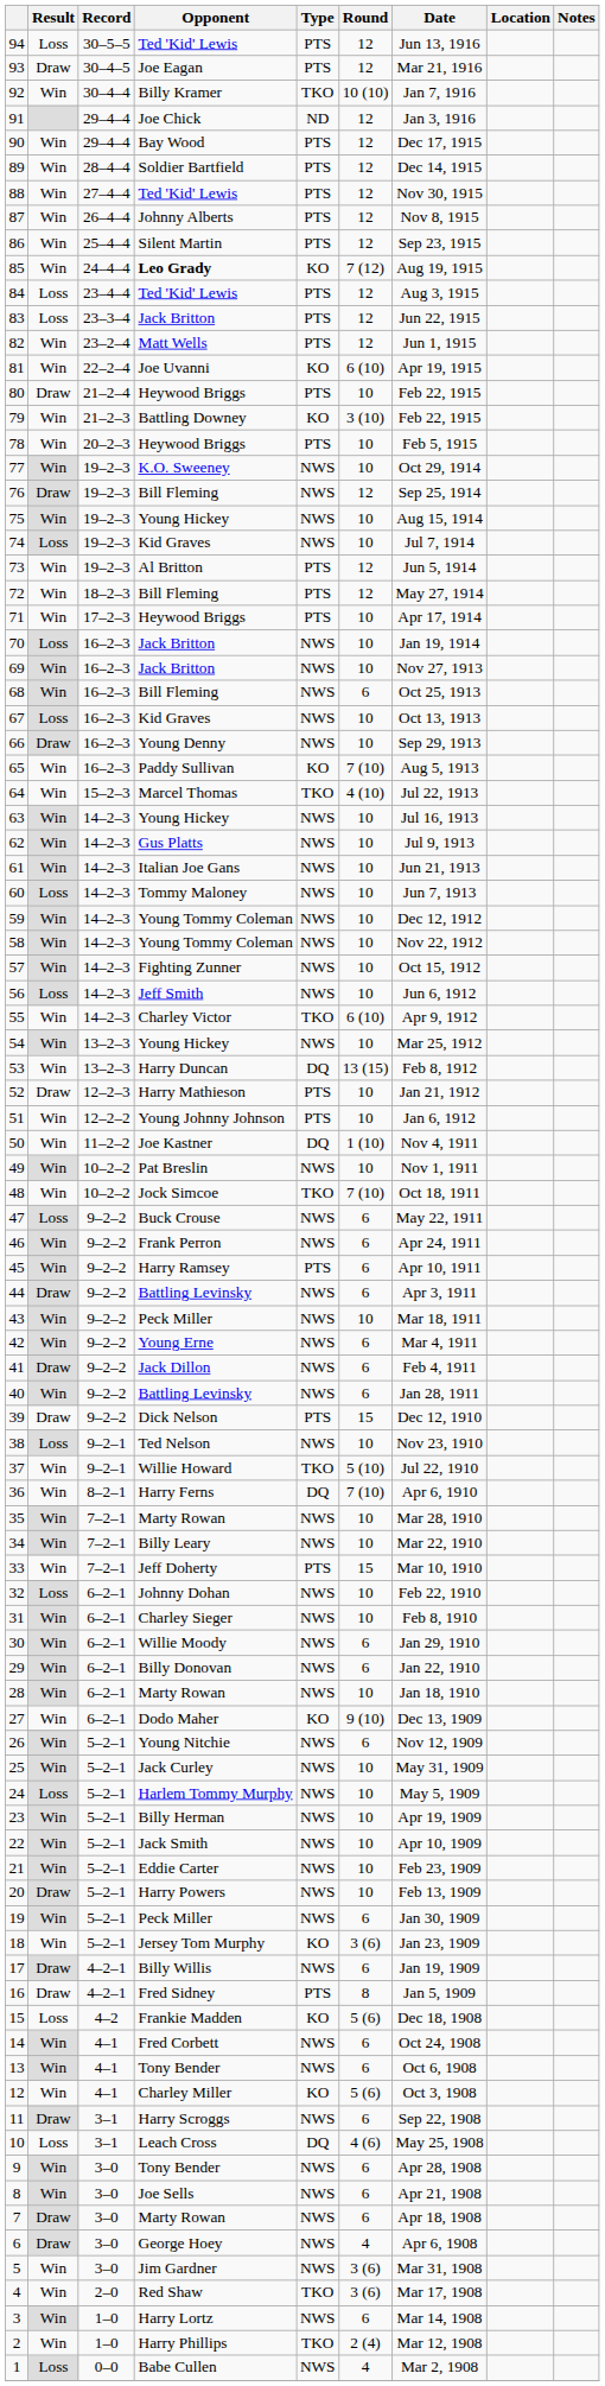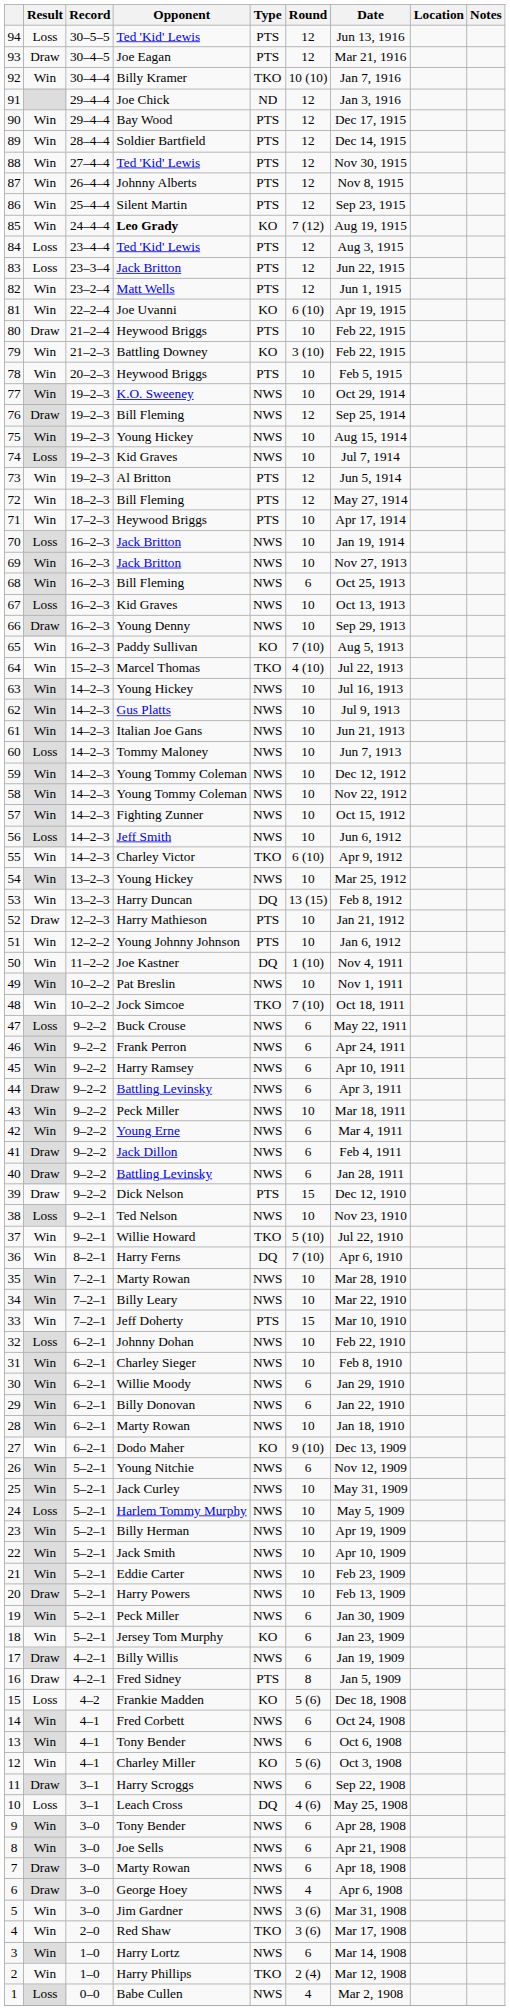 <table class="wikitable mw-collapsible mw-collapsed" style="text-align:center">
 <tr>
 <th></th>
 <th>Result</th>
 <th>Record</th>
 <th>Opponent</th>
 <th>Type</th>
 <th>Round</th>
 <th>Date</th>
 <th>Location</th>
 <th>Notes</th>
 </tr>
 <tr>
 <td>94</td>
 <td>Loss</td>
 <td>30–5–5 </td>
 <td align=left><a href='#'>Ted 'Kid' Lewis</a></td>
 <td>PTS</td>
 <td>12</td>
 <td>Jun 13, 1916</td>
 <td style="text-align:left;"></td>
 <td></td>
 </tr>
 <tr>
 <td>93</td>
 <td>Draw</td>
 <td>30–4–5 </td>
 <td align=left>Joe Eagan</td>
 <td>PTS</td>
 <td>12</td>
 <td>Mar 21, 1916</td>
 <td style="text-align:left;"></td>
 <td></td>
 </tr>
 <tr>
 <td>92</td>
 <td>Win</td>
 <td>30–4–4 </td>
 <td align=left>Billy Kramer</td>
 <td>TKO</td>
 <td>10 (10)</td>
 <td>Jan 7, 1916</td>
 <td style="text-align:left;"></td>
 <td></td>
 </tr>
 <tr>
 <td>91</td>
 <td style="background:#DDD"></td>
 <td>29–4–4 </td>
 <td align=left>Joe Chick</td>
 <td>ND</td>
 <td>12</td>
 <td>Jan 3, 1916</td>
 <td style="text-align:left;"></td>
 <td style="text-align:left;"></td>
 </tr>
 <tr>
 <td>90</td>
 <td>Win</td>
 <td>29–4–4 </td>
 <td align=left>Bay Wood</td>
 <td>PTS</td>
 <td>12</td>
 <td>Dec 17, 1915</td>
 <td style="text-align:left;"></td>
 <td></td>
 </tr>
 <tr>
 <td>89</td>
 <td>Win</td>
 <td>28–4–4 </td>
 <td align=left>Soldier Bartfield</td>
 <td>PTS</td>
 <td>12</td>
 <td>Dec 14, 1915</td>
 <td style="text-align:left;"></td>
 <td></td>
 </tr>
 <tr>
 <td>88</td>
 <td>Win</td>
 <td>27–4–4 </td>
 <td align=left><a href='#'>Ted 'Kid' Lewis</a></td>
 <td>PTS</td>
 <td>12</td>
 <td>Nov 30, 1915</td>
 <td style="text-align:left;"></td>
 <td></td>
 </tr>
 <tr>
 <td>87</td>
 <td>Win</td>
 <td>26–4–4 </td>
 <td align=left>Johnny Alberts</td>
 <td>PTS</td>
 <td>12</td>
 <td>Nov 8, 1915</td>
 <td style="text-align:left;"></td>
 <td></td>
 </tr>
 <tr>
 <td>86</td>
 <td>Win</td>
 <td>25–4–4 </td>
 <td align=left>Silent Martin</td>
 <td>PTS</td>
 <td>12</td>
 <td>Sep 23, 1915</td>
 <td style="text-align:left;"></td>
 <td></td>
 </tr>
 <tr>
 <td>85</td>
 <td>Win</td>
 <td>24–4–4 </td>
 <td align=left><strong>Leo Grady</strong></td>
 <td>KO</td>
 <td>7 (12)</td>
 <td>Aug 19, 1915</td>
 <td style="text-align:left;"></td>
 <td></td>
 </tr>
 <tr>
 <td>84</td>
 <td>Loss</td>
 <td>23–4–4 </td>
 <td align=left><a href='#'>Ted 'Kid' Lewis</a></td>
 <td>PTS</td>
 <td>12</td>
 <td>Aug 3, 1915</td>
 <td style="text-align:left;"></td>
 <td></td>
 </tr>
 <tr>
 <td>83</td>
 <td>Loss</td>
 <td>23–3–4 </td>
 <td align=left><a href='#'>Jack Britton</a></td>
 <td>PTS</td>
 <td>12</td>
 <td>Jun 22, 1915</td>
 <td style="text-align:left;"></td>
 <td style="text-align:left;"></td>
 </tr>
 <tr>
 <td>82</td>
 <td>Win</td>
 <td>23–2–4 </td>
 <td align=left><a href='#'>Matt Wells</a></td>
 <td>PTS</td>
 <td>12</td>
 <td>Jun 1, 1915</td>
 <td style="text-align:left;"></td>
 <td style="text-align:left;"></td>
 </tr>
 <tr>
 <td>81</td>
 <td>Win</td>
 <td>22–2–4 </td>
 <td align=left>Joe Uvanni</td>
 <td>KO</td>
 <td>6 (10)</td>
 <td>Apr 19, 1915</td>
 <td style="text-align:left;"></td>
 <td></td>
 </tr>
 <tr>
 <td>80</td>
 <td>Draw</td>
 <td>21–2–4 </td>
 <td align=left>Heywood Briggs</td>
 <td>PTS</td>
 <td>10</td>
 <td>Feb 22, 1915</td>
 <td style="text-align:left;"></td>
 <td></td>
 </tr>
 <tr>
 <td>79</td>
 <td>Win</td>
 <td>21–2–3 </td>
 <td align=left>Battling Downey</td>
 <td>KO</td>
 <td>3 (10)</td>
 <td>Feb 22, 1915</td>
 <td style="text-align:left;"></td>
 <td></td>
 </tr>
 <tr>
 <td>78</td>
 <td>Win</td>
 <td>20–2–3 </td>
 <td align=left>Heywood Briggs</td>
 <td>PTS</td>
 <td>10</td>
 <td>Feb 5, 1915</td>
 <td style="text-align:left;"></td>
 <td></td>
 </tr>
 <tr>
 <td>77</td>
 <td style="background:#DDD">Win</td>
 <td>19–2–3 </td>
 <td align=left><a href='#'>K.O. Sweeney</a></td>
 <td>NWS</td>
 <td>10</td>
 <td>Oct 29, 1914</td>
 <td style="text-align:left;"></td>
 <td></td>
 </tr>
 <tr>
 <td>76</td>
 <td style="background:#DDD">Draw</td>
 <td>19–2–3 </td>
 <td align=left>Bill Fleming</td>
 <td>NWS</td>
 <td>12</td>
 <td>Sep 25, 1914</td>
 <td style="text-align:left;"></td>
 <td></td>
 </tr>
 <tr>
 <td>75</td>
 <td style="background:#DDD">Win</td>
 <td>19–2–3 </td>
 <td align=left>Young Hickey</td>
 <td>NWS</td>
 <td>10</td>
 <td>Aug 15, 1914</td>
 <td style="text-align:left;"></td>
 <td></td>
 </tr>
 <tr>
 <td>74</td>
 <td style="background:#DDD">Loss</td>
 <td>19–2–3 </td>
 <td align=left>Kid Graves</td>
 <td>NWS</td>
 <td>10</td>
 <td>Jul 7, 1914</td>
 <td style="text-align:left;"></td>
 <td></td>
 </tr>
 <tr>
 <td>73</td>
 <td>Win</td>
 <td>19–2–3 </td>
 <td align=left>Al Britton</td>
 <td>PTS</td>
 <td>12</td>
 <td>Jun 5, 1914</td>
 <td style="text-align:left;"></td>
 <td></td>
 </tr>
 <tr>
 <td>72</td>
 <td>Win</td>
 <td>18–2–3 </td>
 <td align=left>Bill Fleming</td>
 <td>PTS</td>
 <td>12</td>
 <td>May 27, 1914</td>
 <td style="text-align:left;"></td>
 <td></td>
 </tr>
 <tr>
 <td>71</td>
 <td>Win</td>
 <td>17–2–3 </td>
 <td align=left>Heywood Briggs</td>
 <td>PTS</td>
 <td>10</td>
 <td>Apr 17, 1914</td>
 <td style="text-align:left;"></td>
 <td></td>
 </tr>
 <tr>
 <td>70</td>
 <td style="background:#DDD">Loss</td>
 <td>16–2–3 </td>
 <td align=left><a href='#'>Jack Britton</a></td>
 <td>NWS</td>
 <td>10</td>
 <td>Jan 19, 1914</td>
 <td style="text-align:left;"></td>
 <td style="text-align:left;"></td>
 </tr>
 <tr>
 <td>69</td>
 <td style="background:#DDD">Win</td>
 <td>16–2–3 </td>
 <td align=left><a href='#'>Jack Britton</a></td>
 <td>NWS</td>
 <td>10</td>
 <td>Nov 27, 1913</td>
 <td style="text-align:left;"></td>
 <td style="text-align:left;"></td>
 </tr>
 <tr>
 <td>68</td>
 <td style="background:#DDD">Win</td>
 <td>16–2–3 </td>
 <td align=left>Bill Fleming</td>
 <td>NWS</td>
 <td>6</td>
 <td>Oct 25, 1913</td>
 <td style="text-align:left;"></td>
 <td></td>
 </tr>
 <tr>
 <td>67</td>
 <td style="background:#DDD">Loss</td>
 <td>16–2–3 </td>
 <td align=left>Kid Graves</td>
 <td>NWS</td>
 <td>10</td>
 <td>Oct 13, 1913</td>
 <td style="text-align:left;"></td>
 <td></td>
 </tr>
 <tr>
 <td>66</td>
 <td style="background:#DDD">Draw</td>
 <td>16–2–3 </td>
 <td align=left>Young Denny</td>
 <td>NWS</td>
 <td>10</td>
 <td>Sep 29, 1913</td>
 <td style="text-align:left;"></td>
 <td></td>
 </tr>
 <tr>
 <td>65</td>
 <td>Win</td>
 <td>16–2–3 </td>
 <td align=left>Paddy Sullivan</td>
 <td>KO</td>
 <td>7 (10)</td>
 <td>Aug 5, 1913</td>
 <td style="text-align:left;"></td>
 <td></td>
 </tr>
 <tr>
 <td>64</td>
 <td>Win</td>
 <td>15–2–3 </td>
 <td align=left>Marcel Thomas</td>
 <td>TKO</td>
 <td>4 (10)</td>
 <td>Jul 22, 1913</td>
 <td style="text-align:left;"></td>
 <td style="text-align:left;"></td>
 </tr>
 <tr>
 <td>63</td>
 <td style="background:#DDD">Win</td>
 <td>14–2–3 </td>
 <td align=left>Young Hickey</td>
 <td>NWS</td>
 <td>10</td>
 <td>Jul 16, 1913</td>
 <td style="text-align:left;"></td>
 <td></td>
 </tr>
 <tr>
 <td>62</td>
 <td style="background:#DDD">Win</td>
 <td>14–2–3 </td>
 <td align=left><a href='#'>Gus Platts</a></td>
 <td>NWS</td>
 <td>10</td>
 <td>Jul 9, 1913</td>
 <td style="text-align:left;"></td>
 <td></td>
 </tr>
 <tr>
 <td>61</td>
 <td style="background:#DDD">Win</td>
 <td>14–2–3 </td>
 <td align=left>Italian Joe Gans</td>
 <td>NWS</td>
 <td>10</td>
 <td>Jun 21, 1913</td>
 <td style="text-align:left;"></td>
 <td></td>
 </tr>
 <tr>
 <td>60</td>
 <td style="background:#DDD">Loss</td>
 <td>14–2–3 </td>
 <td align=left>Tommy Maloney</td>
 <td>NWS</td>
 <td>10</td>
 <td>Jun 7, 1913</td>
 <td style="text-align:left;"></td>
 <td></td>
 </tr>
 <tr>
 <td>59</td>
 <td style="background:#DDD">Win</td>
 <td>14–2–3 </td>
 <td align=left>Young Tommy Coleman</td>
 <td>NWS</td>
 <td>10</td>
 <td>Dec 12, 1912</td>
 <td style="text-align:left;"></td>
 <td></td>
 </tr>
 <tr>
 <td>58</td>
 <td style="background:#DDD">Win</td>
 <td>14–2–3 </td>
 <td align=left>Young Tommy Coleman</td>
 <td>NWS</td>
 <td>10</td>
 <td>Nov 22, 1912</td>
 <td style="text-align:left;"></td>
 <td></td>
 </tr>
 <tr>
 <td>57</td>
 <td style="background:#DDD">Win</td>
 <td>14–2–3 </td>
 <td align=left>Fighting Zunner</td>
 <td>NWS</td>
 <td>10</td>
 <td>Oct 15, 1912</td>
 <td style="text-align:left;"></td>
 <td></td>
 </tr>
 <tr>
 <td>56</td>
 <td style="background:#DDD">Loss</td>
 <td>14–2–3 </td>
 <td align=left><a href='#'>Jeff Smith</a></td>
 <td>NWS</td>
 <td>10</td>
 <td>Jun 6, 1912</td>
 <td style="text-align:left;"></td>
 <td></td>
 </tr>
 <tr>
 <td>55</td>
 <td>Win</td>
 <td>14–2–3 </td>
 <td align=left>Charley Victor</td>
 <td>TKO</td>
 <td>6 (10)</td>
 <td>Apr 9, 1912</td>
 <td style="text-align:left;"></td>
 <td></td>
 </tr>
 <tr>
 <td>54</td>
 <td style="background:#DDD">Win</td>
 <td>13–2–3 </td>
 <td align=left>Young Hickey</td>
 <td>NWS</td>
 <td>10</td>
 <td>Mar 25, 1912</td>
 <td style="text-align:left;"></td>
 <td></td>
 </tr>
 <tr>
 <td>53</td>
 <td>Win</td>
 <td>13–2–3 </td>
 <td align=left>Harry Duncan</td>
 <td>DQ</td>
 <td>13 (15)</td>
 <td>Feb 8, 1912</td>
 <td style="text-align:left;"></td>
 <td></td>
 </tr>
 <tr>
 <td>52</td>
 <td>Draw</td>
 <td>12–2–3 </td>
 <td align=left>Harry Mathieson</td>
 <td>PTS</td>
 <td>10</td>
 <td>Jan 21, 1912</td>
 <td style="text-align:left;"></td>
 <td></td>
 </tr>
 <tr>
 <td>51</td>
 <td>Win</td>
 <td>12–2–2 </td>
 <td align=left>Young Johnny Johnson</td>
 <td>PTS</td>
 <td>10</td>
 <td>Jan 6, 1912</td>
 <td style="text-align:left;"></td>
 <td></td>
 </tr>
 <tr>
 <td>50</td>
 <td>Win</td>
 <td>11–2–2 </td>
 <td align=left>Joe Kastner</td>
 <td>DQ</td>
 <td>1 (10)</td>
 <td>Nov 4, 1911</td>
 <td style="text-align:left;"></td>
 <td></td>
 </tr>
 <tr>
 <td>49</td>
 <td style="background:#DDD">Win</td>
 <td>10–2–2 </td>
 <td align=left>Pat Breslin</td>
 <td>NWS</td>
 <td>10</td>
 <td>Nov 1, 1911</td>
 <td style="text-align:left;"></td>
 <td></td>
 </tr>
 <tr>
 <td>48</td>
 <td>Win</td>
 <td>10–2–2 </td>
 <td align=left>Jock Simcoe</td>
 <td>TKO</td>
 <td>7 (10)</td>
 <td>Oct 18, 1911</td>
 <td style="text-align:left;"></td>
 <td></td>
 </tr>
 <tr>
 <td>47</td>
 <td style="background:#DDD">Loss</td>
 <td>9–2–2 </td>
 <td align=left>Buck Crouse</td>
 <td>NWS</td>
 <td>6</td>
 <td>May 22, 1911</td>
 <td style="text-align:left;"></td>
 <td></td>
 </tr>
 <tr>
 <td>46</td>
 <td style="background:#DDD">Win</td>
 <td>9–2–2 </td>
 <td align=left>Frank Perron</td>
 <td>NWS</td>
 <td>6</td>
 <td>Apr 24, 1911</td>
 <td style="text-align:left;"></td>
 <td></td>
 </tr>
 <tr>
 <td>45</td>
 <td style="background:#DDD">Win</td>
 <td>9–2–2 </td>
 <td align=left>Harry Ramsey</td>
-<td>PTS</td>
+<td>NWS</td>
 <td>6</td>
 <td>Apr 10, 1911</td>
 <td style="text-align:left;"></td>
 <td></td>
 </tr>
 <tr>
 <td>44</td>
 <td style="background:#DDD">Draw</td>
 <td>9–2–2 </td>
 <td align=left><a href='#'>Battling Levinsky</a></td>
 <td>NWS</td>
 <td>6</td>
 <td>Apr 3, 1911</td>
 <td style="text-align:left;"></td>
 <td></td>
 </tr>
 <tr>
 <td>43</td>
 <td style="background:#DDD">Win</td>
 <td>9–2–2 </td>
 <td align=left>Peck Miller</td>
 <td>NWS</td>
 <td>10</td>
 <td>Mar 18, 1911</td>
 <td style="text-align:left;"></td>
 <td></td>
 </tr>
 <tr>
 <td>42</td>
 <td style="background:#DDD">Win</td>
 <td>9–2–2 </td>
 <td align=left><a href='#'>Young Erne</a></td>
 <td>NWS</td>
 <td>6</td>
 <td>Mar 4, 1911</td>
 <td style="text-align:left;"></td>
 <td></td>
 </tr>
 <tr>
 <td>41</td>
 <td style="background:#DDD">Draw</td>
 <td>9–2–2 </td>
 <td align=left><a href='#'>Jack Dillon</a></td>
 <td>NWS</td>
 <td>6</td>
 <td>Feb 4, 1911</td>
 <td style="text-align:left;"></td>
 <td></td>
 </tr>
 <tr>
 <td>40</td>
-<td style="background:#DDD">Win</td>
+<td style="background:#DDD">Draw</td>
 <td>9–2–2 </td>
 <td align=left><a href='#'>Battling Levinsky</a></td>
 <td>NWS</td>
 <td>6</td>
 <td>Jan 28, 1911</td>
 <td style="text-align:left;"></td>
 <td></td>
 </tr>
 <tr>
 <td>39</td>
 <td>Draw</td>
 <td>9–2–2 </td>
 <td align=left>Dick Nelson</td>
 <td>PTS</td>
 <td>15</td>
 <td>Dec 12, 1910</td>
 <td style="text-align:left;"></td>
 <td></td>
 </tr>
 <tr>
 <td>38</td>
 <td style="background:#DDD">Loss</td>
 <td>9–2–1 </td>
 <td align=left>Ted Nelson</td>
 <td>NWS</td>
 <td>10</td>
 <td>Nov 23, 1910</td>
 <td style="text-align:left;"></td>
 <td></td>
 </tr>
 <tr>
 <td>37</td>
 <td>Win</td>
 <td>9–2–1 </td>
 <td align=left>Willie Howard</td>
 <td>TKO</td>
 <td>5 (10)</td>
 <td>Jul 22, 1910</td>
 <td style="text-align:left;"></td>
 <td></td>
 </tr>
 <tr>
 <td>36</td>
 <td>Win</td>
 <td>8–2–1 </td>
 <td align=left>Harry Ferns</td>
 <td>DQ</td>
 <td>7 (10)</td>
 <td>Apr 6, 1910</td>
 <td style="text-align:left;"></td>
 <td></td>
 </tr>
 <tr>
 <td>35</td>
 <td style="background:#DDD">Win</td>
 <td>7–2–1 </td>
 <td align=left>Marty Rowan</td>
 <td>NWS</td>
 <td>10</td>
 <td>Mar 28, 1910</td>
 <td style="text-align:left;"></td>
 <td></td>
 </tr>
 <tr>
 <td>34</td>
 <td style="background:#DDD">Win</td>
 <td>7–2–1 </td>
 <td align=left>Billy Leary</td>
 <td>NWS</td>
 <td>10</td>
 <td>Mar 22, 1910</td>
 <td style="text-align:left;"></td>
 <td></td>
 </tr>
 <tr>
 <td>33</td>
 <td>Win</td>
 <td>7–2–1 </td>
 <td align=left>Jeff Doherty</td>
 <td>PTS</td>
 <td>15</td>
 <td>Mar 10, 1910</td>
 <td style="text-align:left;"></td>
 <td></td>
 </tr>
 <tr>
 <td>32</td>
 <td style="background:#DDD">Loss</td>
 <td>6–2–1 </td>
 <td align=left>Johnny Dohan</td>
 <td>NWS</td>
 <td>10</td>
 <td>Feb 22, 1910</td>
 <td style="text-align:left;"></td>
 <td></td>
 </tr>
 <tr>
 <td>31</td>
 <td style="background:#DDD">Win</td>
 <td>6–2–1 </td>
 <td align=left>Charley Sieger</td>
 <td>NWS</td>
 <td>10</td>
 <td>Feb 8, 1910</td>
 <td style="text-align:left;"></td>
 <td></td>
 </tr>
 <tr>
 <td>30</td>
 <td style="background:#DDD">Win</td>
 <td>6–2–1 </td>
 <td align=left>Willie Moody</td>
 <td>NWS</td>
 <td>6</td>
 <td>Jan 29, 1910</td>
 <td style="text-align:left;"></td>
 <td></td>
 </tr>
 <tr>
 <td>29</td>
 <td style="background:#DDD">Win</td>
 <td>6–2–1 </td>
 <td align=left>Billy Donovan</td>
 <td>NWS</td>
 <td>6</td>
 <td>Jan 22, 1910</td>
 <td style="text-align:left;"></td>
 <td></td>
 </tr>
 <tr>
 <td>28</td>
 <td style="background:#DDD">Win</td>
 <td>6–2–1 </td>
 <td align=left>Marty Rowan</td>
 <td>NWS</td>
 <td>10</td>
 <td>Jan 18, 1910</td>
 <td style="text-align:left;"></td>
 <td></td>
 </tr>
 <tr>
 <td>27</td>
 <td>Win</td>
 <td>6–2–1 </td>
 <td align=left>Dodo Maher</td>
 <td>KO</td>
 <td>9 (10)</td>
 <td>Dec 13, 1909</td>
 <td style="text-align:left;"></td>
 <td></td>
 </tr>
 <tr>
 <td>26</td>
 <td style="background:#DDD">Win</td>
 <td>5–2–1 </td>
 <td align=left>Young Nitchie</td>
 <td>NWS</td>
 <td>6</td>
 <td>Nov 12, 1909</td>
 <td style="text-align:left;"></td>
 <td></td>
 </tr>
 <tr>
 <td>25</td>
 <td style="background:#DDD">Win</td>
 <td>5–2–1 </td>
 <td align=left>Jack Curley</td>
 <td>NWS</td>
 <td>10</td>
 <td>May 31, 1909</td>
 <td style="text-align:left;"></td>
 <td></td>
 </tr>
 <tr>
 <td>24</td>
 <td style="background:#DDD">Loss</td>
 <td>5–2–1 </td>
 <td align=left><a href='#'>Harlem Tommy Murphy</a></td>
 <td>NWS</td>
 <td>10</td>
 <td>May 5, 1909</td>
 <td style="text-align:left;"></td>
 <td></td>
 </tr>
 <tr>
 <td>23</td>
 <td style="background:#DDD">Win</td>
 <td>5–2–1 </td>
 <td align=left>Billy Herman</td>
 <td>NWS</td>
 <td>10</td>
 <td>Apr 19, 1909</td>
 <td style="text-align:left;"></td>
 <td></td>
 </tr>
 <tr>
 <td>22</td>
 <td style="background:#DDD">Win</td>
 <td>5–2–1 </td>
 <td align=left>Jack Smith</td>
 <td>NWS</td>
 <td>10</td>
 <td>Apr 10, 1909</td>
 <td style="text-align:left;"></td>
 <td></td>
 </tr>
 <tr>
 <td>21</td>
 <td style="background:#DDD">Win</td>
 <td>5–2–1 </td>
 <td align=left>Eddie Carter</td>
 <td>NWS</td>
 <td>10</td>
 <td>Feb 23, 1909</td>
 <td style="text-align:left;"></td>
 <td></td>
 </tr>
 <tr>
 <td>20</td>
 <td style="background:#DDD">Draw</td>
 <td>5–2–1 </td>
 <td align=left>Harry Powers</td>
 <td>NWS</td>
 <td>10</td>
 <td>Feb 13, 1909</td>
 <td style="text-align:left;"></td>
 <td></td>
 </tr>
 <tr>
 <td>19</td>
 <td style="background:#DDD">Win</td>
 <td>5–2–1 </td>
 <td align=left>Peck Miller</td>
 <td>NWS</td>
 <td>6</td>
 <td>Jan 30, 1909</td>
 <td style="text-align:left;"></td>
 <td></td>
 </tr>
 <tr>
 <td>18</td>
 <td>Win</td>
 <td>5–2–1 </td>
 <td align=left>Jersey Tom Murphy</td>
 <td>KO</td>
-<td>3 (6)</td>
+<td>6</td>
 <td>Jan 23, 1909</td>
 <td style="text-align:left;"></td>
 <td></td>
 </tr>
 <tr>
 <td>17</td>
 <td style="background:#DDD">Draw</td>
 <td>4–2–1 </td>
 <td align=left>Billy Willis</td>
 <td>NWS</td>
 <td>6</td>
 <td>Jan 19, 1909</td>
 <td style="text-align:left;"></td>
 <td></td>
 </tr>
 <tr>
 <td>16</td>
 <td>Draw</td>
 <td>4–2–1 </td>
 <td align=left>Fred Sidney</td>
 <td>PTS</td>
 <td>8</td>
 <td>Jan 5, 1909</td>
 <td style="text-align:left;"></td>
 <td></td>
 </tr>
 <tr>
 <td>15</td>
 <td>Loss</td>
 <td>4–2 </td>
 <td align=left>Frankie Madden</td>
 <td>KO</td>
 <td>5 (6)</td>
 <td>Dec 18, 1908</td>
 <td style="text-align:left;"></td>
 <td></td>
 </tr>
 <tr>
 <td>14</td>
 <td style="background:#DDD">Win</td>
 <td>4–1 </td>
 <td align=left>Fred Corbett</td>
 <td>NWS</td>
 <td>6</td>
 <td>Oct 24, 1908</td>
 <td style="text-align:left;"></td>
 <td></td>
 </tr>
 <tr>
 <td>13</td>
 <td style="background:#DDD">Win</td>
 <td>4–1 </td>
 <td align=left>Tony Bender</td>
 <td>NWS</td>
 <td>6</td>
 <td>Oct 6, 1908</td>
 <td style="text-align:left;"></td>
 <td></td>
 </tr>
 <tr>
 <td>12</td>
 <td>Win</td>
 <td>4–1 </td>
 <td align=left>Charley Miller</td>
 <td>KO</td>
 <td>5 (6)</td>
 <td>Oct 3, 1908</td>
 <td style="text-align:left;"></td>
 <td></td>
 </tr>
 <tr>
 <td>11</td>
 <td style="background:#DDD">Draw</td>
 <td>3–1 </td>
 <td align=left>Harry Scroggs</td>
 <td>NWS</td>
 <td>6</td>
 <td>Sep 22, 1908</td>
 <td style="text-align:left;"></td>
 <td></td>
 </tr>
 <tr>
 <td>10</td>
 <td>Loss</td>
 <td>3–1 </td>
 <td align=left>Leach Cross</td>
 <td>DQ</td>
 <td>4 (6)</td>
 <td>May 25, 1908</td>
 <td style="text-align:left;"></td>
 <td></td>
 </tr>
 <tr>
 <td>9</td>
 <td style="background:#DDD">Win</td>
 <td>3–0 </td>
 <td align=left>Tony Bender</td>
 <td>NWS</td>
 <td>6</td>
 <td>Apr 28, 1908</td>
 <td style="text-align:left;"></td>
 <td></td>
 </tr>
 <tr>
 <td>8</td>
 <td style="background:#DDD">Win</td>
 <td>3–0 </td>
 <td align=left>Joe Sells</td>
 <td>NWS</td>
 <td>6</td>
 <td>Apr 21, 1908</td>
 <td style="text-align:left;"></td>
 <td></td>
 </tr>
 <tr>
 <td>7</td>
 <td style="background:#DDD">Draw</td>
 <td>3–0 </td>
 <td align=left>Marty Rowan</td>
 <td>NWS</td>
 <td>6</td>
 <td>Apr 18, 1908</td>
 <td style="text-align:left;"></td>
 <td></td>
 </tr>
 <tr>
 <td>6</td>
 <td style="background:#DDD">Draw</td>
 <td>3–0 </td>
 <td align=left>George Hoey</td>
 <td>NWS</td>
 <td>4</td>
 <td>Apr 6, 1908</td>
 <td style="text-align:left;"></td>
 <td></td>
 </tr>
 <tr>
 <td>5</td>
 <td>Win</td>
 <td>3–0 </td>
 <td align=left>Jim Gardner</td>
 <td>NWS</td>
 <td>3 (6)</td>
 <td>Mar 31, 1908</td>
 <td style="text-align:left;"></td>
 <td></td>
 </tr>
 <tr>
 <td>4</td>
 <td>Win</td>
 <td>2–0 </td>
 <td align=left>Red Shaw</td>
 <td>TKO</td>
 <td>3 (6)</td>
 <td>Mar 17, 1908</td>
 <td style="text-align:left;"></td>
 <td></td>
 </tr>
 <tr>
 <td>3</td>
 <td style="background:#DDD">Win</td>
 <td>1–0 </td>
 <td align=left>Harry Lortz</td>
 <td>NWS</td>
 <td>6</td>
 <td>Mar 14, 1908</td>
 <td style="text-align:left;"></td>
 <td></td>
 </tr>
 <tr>
 <td>2</td>
 <td>Win</td>
 <td>1–0 </td>
 <td align=left>Harry Phillips</td>
 <td>TKO</td>
 <td>2 (4)</td>
 <td>Mar 12, 1908</td>
 <td style="text-align:left;"></td>
 <td></td>
 </tr>
 <tr>
 <td>1</td>
 <td style="background:#DDD">Loss</td>
 <td>0–0 </td>
 <td align=left>Babe Cullen</td>
 <td>NWS</td>
 <td>4</td>
 <td>Mar 2, 1908</td>
 <td style="text-align:left;"></td>
 <td></td>
 </tr>
 <tr>
 </tr>
 </table>
